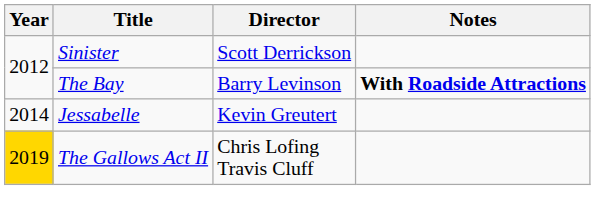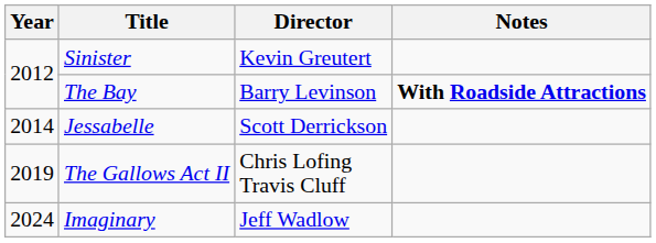 <table class="wikitable">
 <tr>
 <th>Year</th>
 <th>Title</th>
 <th>Director</th>
 <th>Notes</th>
 </tr>
 <tr>
 <td rowspan=2>2012</td>
 <td><em><a href='#'>Sinister</a></em></td>
-<td><a href='#'>Scott Derrickson</a></td>
+<td><a href='#'>Kevin Greutert</a></td>
 <td></td>
 </tr>
 <tr>
 <td><em><a href='#'>The Bay</a></em></td>
 <td><a href='#'>Barry Levinson</a></td>
 <td><strong>With <a href='#'>Roadside Attractions</a></strong></td>
 </tr>
 <tr>
 <td>2014</td>
 <td><em><a href='#'>Jessabelle</a></em></td>
-<td><a href='#'>Kevin Greutert</a></td>
+<td><a href='#'>Scott Derrickson</a></td>
 <td></td>
 </tr>
 <tr>
-<td style="background: gold;">2019</td>
+<td>2019</td>
 <td><em><a href='#'>The Gallows Act II</a></em></td>
 <td>Chris Lofing<br>Travis Cluff</td>
 <td></td>
 </tr>
+<tr>
+<td>2024</td>
+<td><em><a href='#'>Imaginary</a></em></td>
+<td><a href='#'>Jeff Wadlow</a></td>
+<td></td>
+</tr>
 </table>
